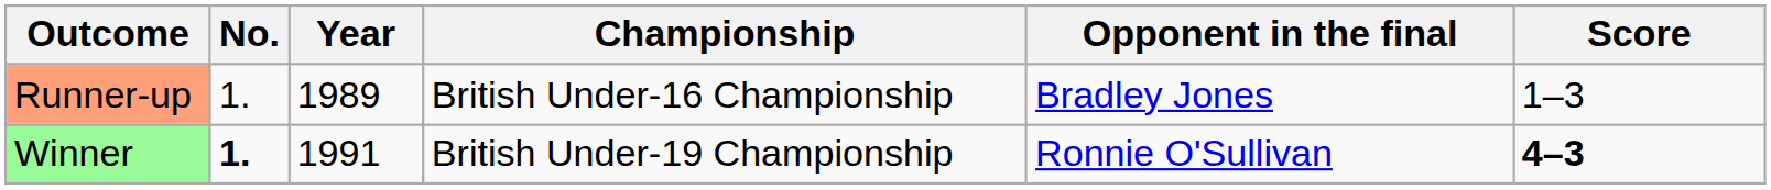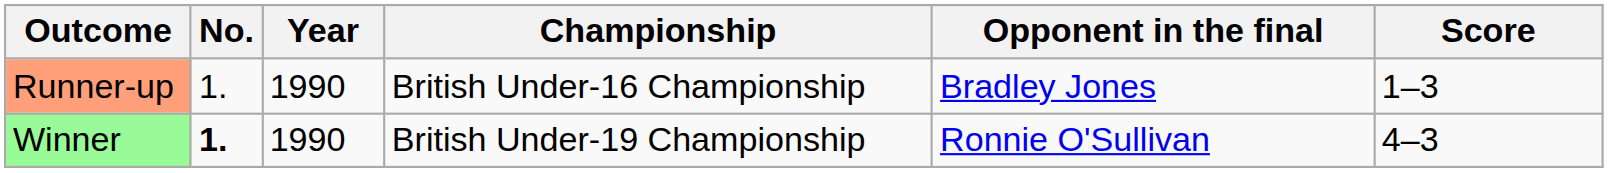 <table class="sortable wikitable">
 <tr>
 <th width="80">Outcome</th>
 <th width="20">No.</th>
 <th width="50">Year</th>
 <th style="width:250px;">Championship</th>
 <th style="width:200px;">Opponent in the final</th>
 <th style="width:100px;">Score</th>
 </tr>
 <tr>
 <td style="background:#ffa07a;">Runner-up</td>
 <td>1.</td>
-<td>1989</td>
+<td>1990</td>
 <td>British Under-16 Championship</td>
 <td> <a href='#'>Bradley Jones</a></td>
 <td>1–3</td>
 </tr>
 <tr>
 <td style="background:#98FB98">Winner</td>
 <td><strong>1.</strong></td>
-<td>1991</td>
+<td>1990</td>
 <td>British Under-19 Championship</td>
 <td> <a href='#'>Ronnie O'Sullivan</a></td>
-<td><strong>4–3</strong></td>
+<td>4–3</td>
 </tr>
 </table>
